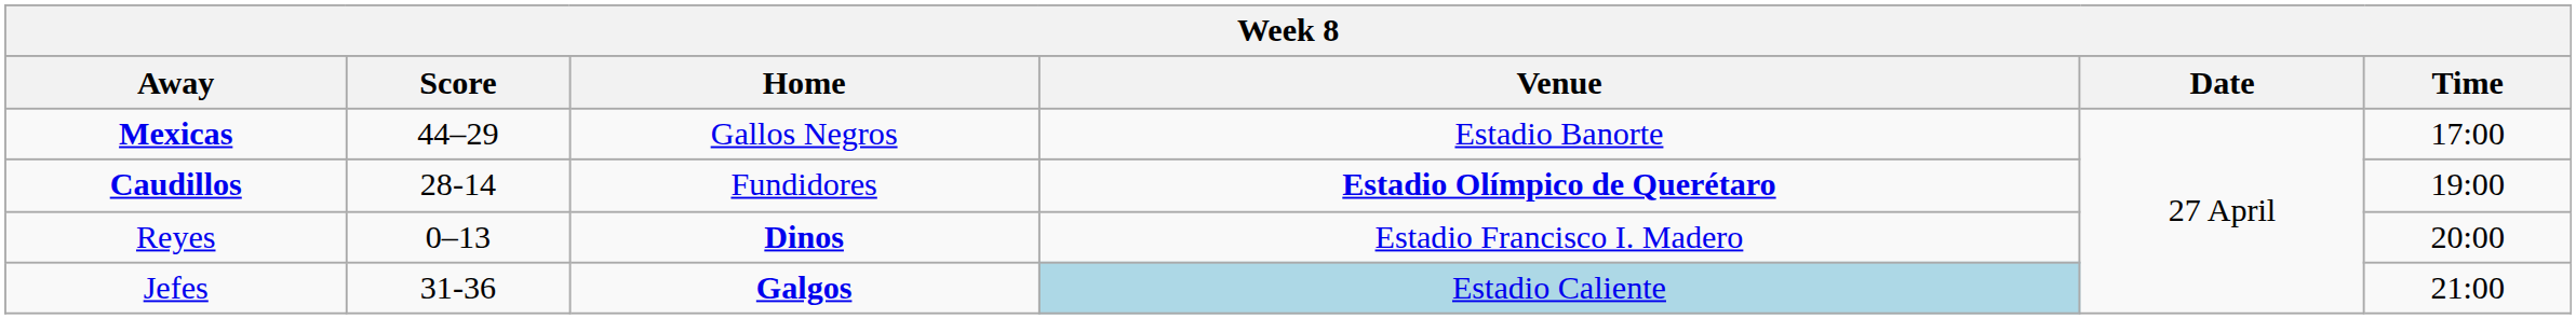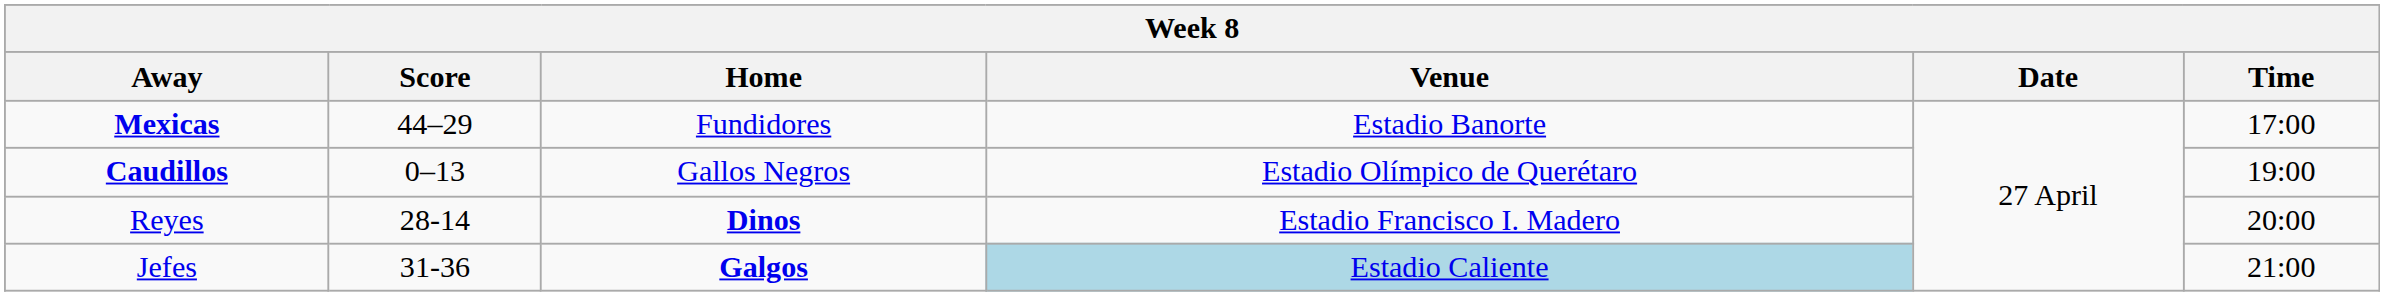 <table class="wikitable mw-collapsible mw-collapsed" style="width:100%;">
 <tr>
 <th colspan="8">Week 8</th>
 </tr>
 <tr>
 <th>Away</th>
 <th>Score</th>
 <th>Home</th>
 <th>Venue</th>
 <th>Date</th>
 <th>Time</th>
 </tr>
 <tr align="center">
 <td><strong><a href='#'>Mexicas</a></strong></td>
 <td>44–29</td>
-<td><a href='#'>Gallos Negros</a></td>
+<td><a href='#'>Fundidores</a></td>
 <td><a href='#'>Estadio Banorte</a></td>
 <td rowspan=4>27 April</td>
 <td>17:00</td>
 </tr>
 <tr align="center">
 <td><strong><a href='#'>Caudillos</a></strong></td>
-<td>28-14</td>
-<td><a href='#'>Fundidores</a></td>
-<td><strong><a href='#'>Estadio Olímpico de Querétaro</a></strong></td>
+<td>0–13</td>
+<td><a href='#'>Gallos Negros</a></td>
+<td><a href='#'>Estadio Olímpico de Querétaro</a></td>
 <td>19:00</td>
 </tr>
 <tr align="center">
 <td><a href='#'>Reyes</a></td>
-<td>0–13</td>
+<td>28-14</td>
 <td><strong><a href='#'>Dinos</a></strong></td>
 <td><a href='#'>Estadio Francisco I. Madero</a></td>
 <td>20:00</td>
 </tr>
 <tr align="center">
 <td><a href='#'>Jefes</a></td>
 <td>31-36</td>
 <td><strong><a href='#'>Galgos</a></strong></td>
 <td style="background: lightblue;"><a href='#'>Estadio Caliente</a></td>
 <td>21:00</td>
 </tr>
 </table>
